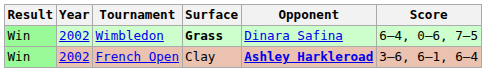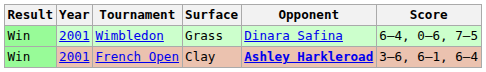 <table class="sortable wikitable" style="font-size:97%;">
 <tr>
 <th>Result</th>
 <th>Year</th>
 <th>Tournament</th>
 <th>Surface</th>
 <th>Opponent</th>
 <th>Score</th>
 </tr>
 <tr style="background:#CCFFCC;">
 <td style="background:#98fb98;">Win</td>
-<td><a href='#'>2002</a></td>
+<td><a href='#'>2001</a></td>
 <td><a href='#'>Wimbledon</a></td>
-<td><strong>Grass</strong></td>
+<td>Grass</td>
 <td> <a href='#'>Dinara Safina</a></td>
 <td>6–4, 0–6, 7–5</td>
 </tr>
 <tr>
 </tr>
 <tr style="background:#ebc2af;">
 <td style="background:#98fb98;">Win</td>
-<td><a href='#'>2002</a></td>
+<td><a href='#'>2001</a></td>
 <td><a href='#'>French Open</a></td>
 <td>Clay</td>
 <td><strong> <a href='#'>Ashley Harkleroad</a></strong></td>
 <td>3–6, 6–1, 6–4</td>
 </tr>
 </table>
